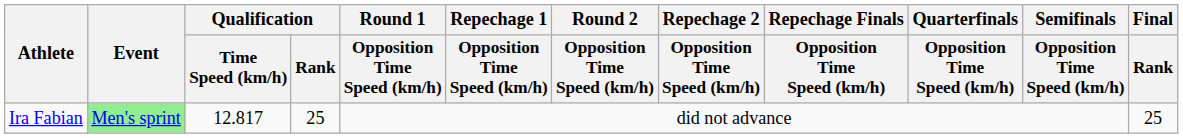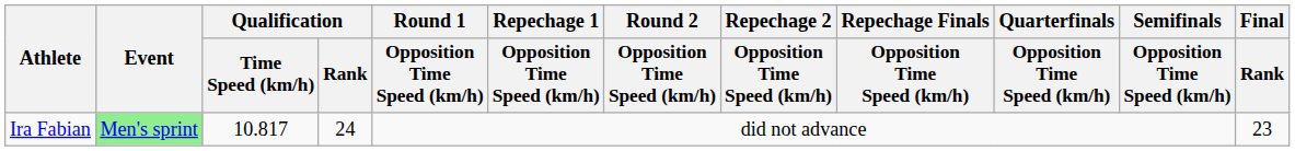 <table class="wikitable" style="font-size:90%">
 <tr>
 <th rowspan="2">Athlete</th>
 <th rowspan="2">Event</th>
 <th colspan=2>Qualification</th>
 <th>Round 1</th>
 <th>Repechage 1</th>
 <th>Round 2</th>
 <th>Repechage 2</th>
 <th>Repechage Finals</th>
 <th>Quarterfinals</th>
 <th>Semifinals</th>
 <th colspan=2>Final</th>
 </tr>
 <tr style="font-size:95%">
 <th>Time<br>Speed (km/h)</th>
 <th>Rank</th>
 <th>Opposition<br>Time<br>Speed (km/h)</th>
 <th>Opposition<br>Time<br>Speed (km/h)</th>
 <th>Opposition<br>Time<br>Speed (km/h)</th>
 <th>Opposition<br>Time<br>Speed (km/h)</th>
 <th>Opposition<br>Time<br>Speed (km/h)</th>
 <th>Opposition<br>Time<br>Speed (km/h)</th>
 <th>Opposition<br>Time<br>Speed (km/h)</th>
 <th>Rank</th>
 </tr>
 <tr align=center>
 <td align=left><a href='#'>Ira Fabian</a></td>
 <td style="background: lightgreen; text-align:left;" rowspan="1"><a href='#'>Men's sprint</a></td>
-<td>12.817</td>
-<td>25</td>
+<td>10.817</td>
+<td>24</td>
 <td colspan=7>did not advance</td>
-<td>25</td>
+<td>23</td>
 </tr>
 </table>
